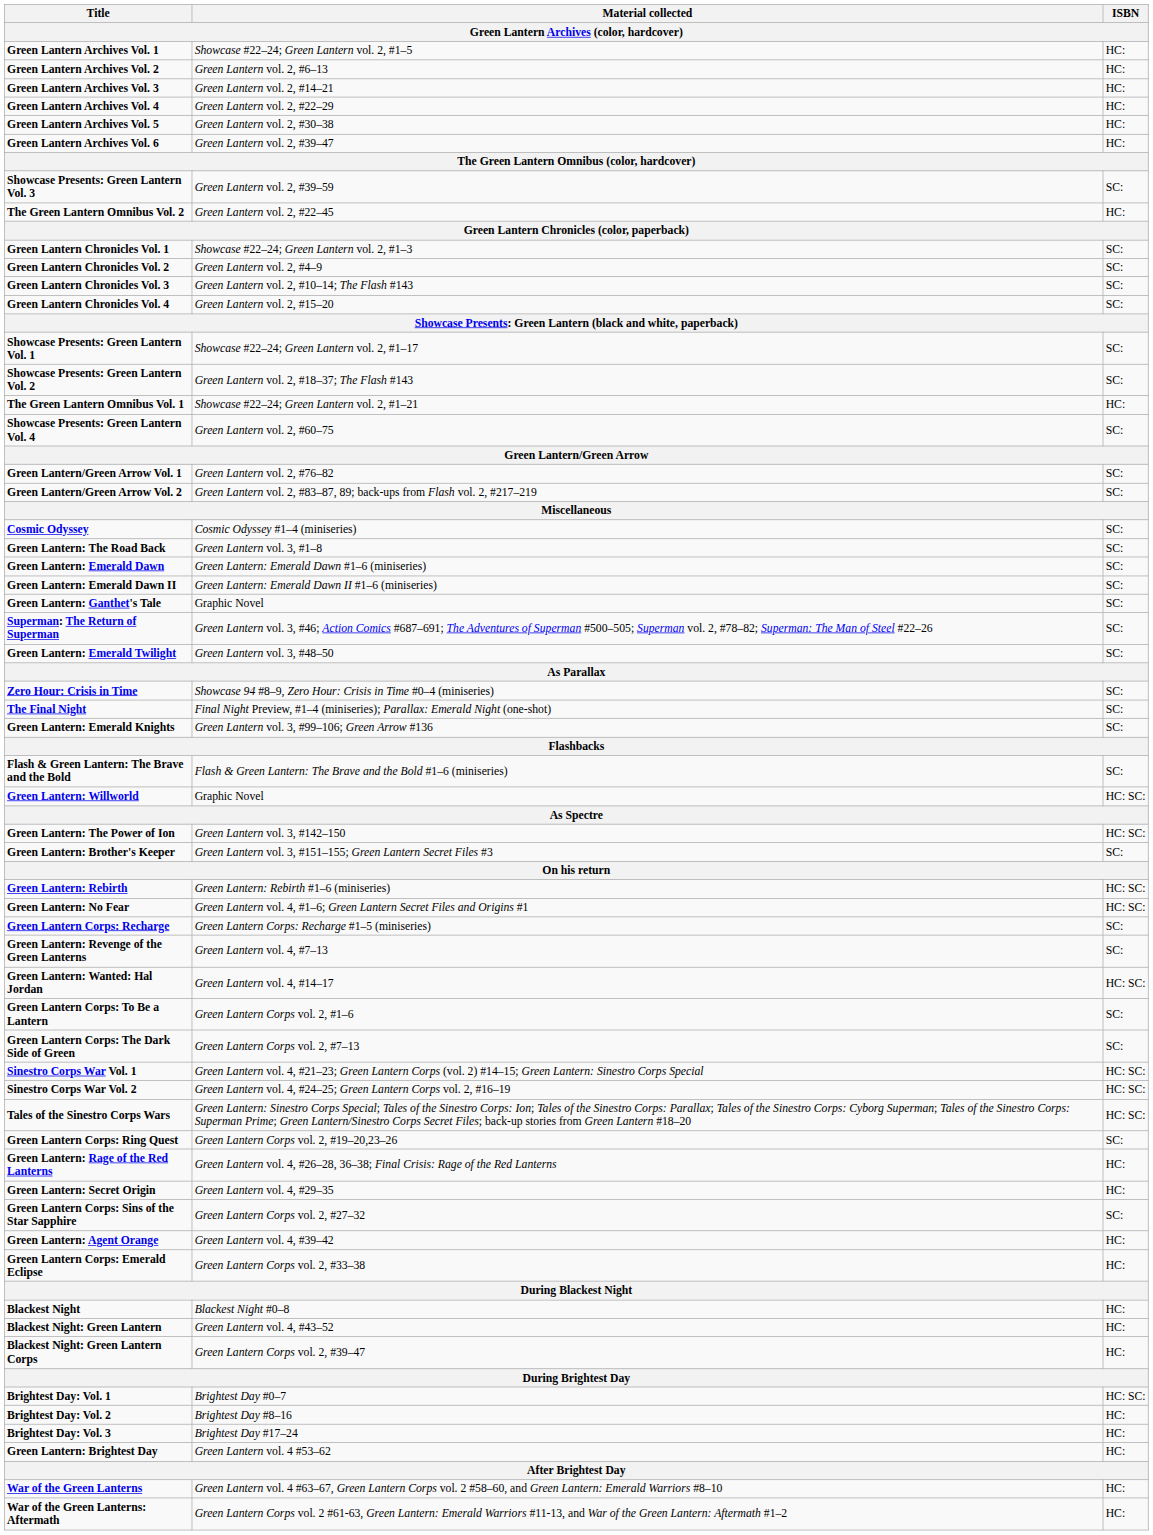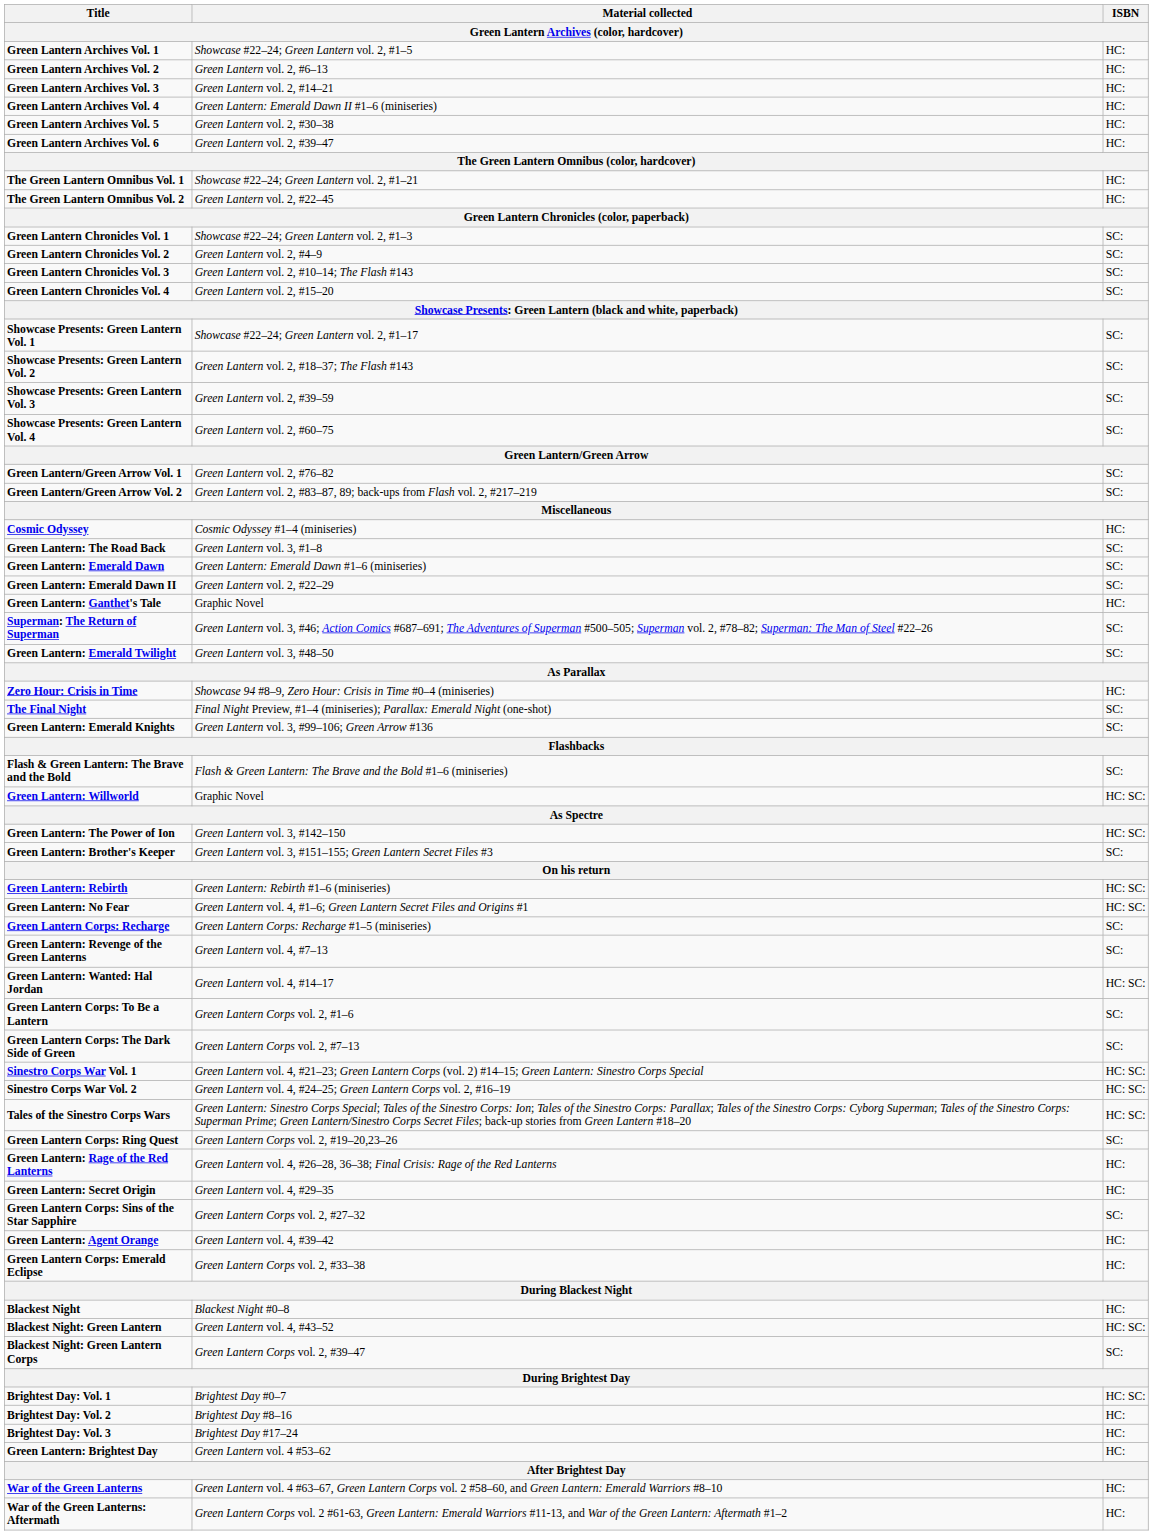 <table class="wikitable">
 <tr>
 <th>Title</th>
 <th>Material collected</th>
 <th>ISBN</th>
 </tr>
 <tr>
 <th colspan="3">Green Lantern <a href='#'>Archives</a> (color, hardcover)</th>
 </tr>
 <tr>
 <td><strong>Green Lantern Archives Vol. 1</strong></td>
 <td><em>Showcase</em> #22–24; <em>Green Lantern</em> vol. 2, #1–5</td>
 <td>HC: </td>
 </tr>
 <tr>
 <td><strong>Green Lantern Archives Vol. 2</strong></td>
 <td><em>Green Lantern</em> vol. 2, #6–13</td>
 <td>HC: </td>
 </tr>
 <tr>
 <td><strong>Green Lantern Archives Vol. 3</strong></td>
 <td><em>Green Lantern</em> vol. 2, #14–21</td>
 <td>HC: </td>
 </tr>
 <tr>
 <td><strong>Green Lantern Archives Vol. 4</strong></td>
-<td><em>Green Lantern</em> vol. 2, #22–29</td>
+<td><em>Green Lantern: Emerald Dawn II</em> #1–6 (miniseries)</td>
 <td>HC: </td>
 </tr>
 <tr>
 <td><strong>Green Lantern Archives Vol. 5</strong></td>
 <td><em>Green Lantern</em> vol. 2, #30–38</td>
 <td>HC: </td>
 </tr>
 <tr>
 <td><strong>Green Lantern Archives Vol. 6</strong></td>
 <td><em>Green Lantern</em> vol. 2, #39–47</td>
 <td>HC: </td>
 </tr>
 <tr>
 <th colspan="3">The Green Lantern Omnibus (color, hardcover)</th>
 </tr>
 <tr>
-<td><strong>Showcase Presents: Green Lantern Vol. 3</strong></td>
-<td><em>Green Lantern</em> vol. 2, #39–59</td>
-<td>SC: </td>
+<td><strong>The Green Lantern Omnibus Vol. 1</strong></td>
+<td><em>Showcase</em> #22–24; <em>Green Lantern</em> vol. 2, #1–21</td>
+<td>HC: </td>
 </tr>
 <tr>
 <td><strong>The Green Lantern Omnibus Vol. 2</strong></td>
 <td><em>Green Lantern</em> vol. 2, #22–45</td>
 <td>HC: </td>
 </tr>
 <tr>
 <th colspan="3">Green Lantern Chronicles (color, paperback)</th>
 </tr>
 <tr>
 <td><strong>Green Lantern Chronicles Vol. 1</strong></td>
 <td><em>Showcase</em> #22–24; <em>Green Lantern</em> vol. 2, #1–3</td>
 <td>SC: </td>
 </tr>
 <tr>
 <td><strong>Green Lantern Chronicles Vol. 2</strong></td>
 <td><em>Green Lantern</em> vol. 2, #4–9</td>
 <td>SC: </td>
 </tr>
 <tr>
 <td><strong>Green Lantern Chronicles Vol. 3</strong></td>
 <td><em>Green Lantern</em> vol. 2, #10–14; <em>The Flash</em> #143</td>
 <td>SC: </td>
 </tr>
 <tr>
 <td><strong>Green Lantern Chronicles Vol. 4</strong></td>
 <td><em>Green Lantern</em> vol. 2, #15–20</td>
 <td>SC: </td>
 </tr>
 <tr>
 <th colspan="3"><a href='#'>Showcase Presents</a>: Green Lantern (black and white, paperback)</th>
 </tr>
 <tr>
 <td><strong>Showcase Presents: Green Lantern Vol. 1</strong></td>
 <td><em>Showcase</em> #22–24; <em>Green Lantern</em> vol. 2, #1–17</td>
 <td>SC: </td>
 </tr>
 <tr>
 <td><strong>Showcase Presents: Green Lantern Vol. 2</strong></td>
 <td><em>Green Lantern</em> vol. 2, #18–37; <em>The Flash</em> #143</td>
 <td>SC: </td>
 </tr>
 <tr>
-<td><strong>The Green Lantern Omnibus Vol. 1</strong></td>
-<td><em>Showcase</em> #22–24; <em>Green Lantern</em> vol. 2, #1–21</td>
-<td>HC: </td>
+<td><strong>Showcase Presents: Green Lantern Vol. 3</strong></td>
+<td><em>Green Lantern</em> vol. 2, #39–59</td>
+<td>SC: </td>
 </tr>
 <tr>
 <td><strong>Showcase Presents: Green Lantern Vol. 4</strong></td>
 <td><em>Green Lantern</em> vol. 2, #60–75</td>
 <td>SC: </td>
 </tr>
 <tr>
 <th colspan="3">Green Lantern/Green Arrow</th>
 </tr>
 <tr>
 <td><strong>Green Lantern/Green Arrow Vol. 1</strong></td>
 <td><em>Green Lantern</em> vol. 2, #76–82</td>
 <td>SC: </td>
 </tr>
 <tr>
 <td><strong>Green Lantern/Green Arrow Vol. 2</strong></td>
 <td><em>Green Lantern</em> vol. 2, #83–87, 89; back-ups from <em>Flash</em> vol. 2, #217–219</td>
 <td>SC: </td>
 </tr>
 <tr>
 <th colspan="3">Miscellaneous</th>
 </tr>
 <tr>
 <td><strong><a href='#'>Cosmic Odyssey</a></strong></td>
 <td><em>Cosmic Odyssey</em> #1–4 (miniseries)</td>
-<td>SC: </td>
+<td>HC: </td>
 </tr>
 <tr>
 <td><strong>Green Lantern: The Road Back</strong></td>
 <td><em>Green Lantern</em> vol. 3, #1–8</td>
 <td>SC: </td>
 </tr>
 <tr>
 <td><strong>Green Lantern: <a href='#'>Emerald Dawn</a></strong></td>
 <td><em>Green Lantern: Emerald Dawn</em> #1–6 (miniseries)</td>
 <td>SC: </td>
 </tr>
 <tr>
 <td><strong>Green Lantern: Emerald Dawn II</strong></td>
-<td><em>Green Lantern: Emerald Dawn II</em> #1–6 (miniseries)</td>
+<td><em>Green Lantern</em> vol. 2, #22–29</td>
 <td>SC: </td>
 </tr>
 <tr>
 <td><strong>Green Lantern: <a href='#'>Ganthet</a>'s Tale</strong></td>
 <td>Graphic Novel</td>
-<td>SC: </td>
+<td>HC: </td>
 </tr>
 <tr>
 <td><strong><a href='#'>Superman</a>: <a href='#'>The Return of Superman</a></strong></td>
 <td><em>Green Lantern</em> vol. 3, #46; <em><a href='#'>Action Comics</a></em> #687–691; <em><a href='#'>The Adventures of Superman</a></em> #500–505; <em><a href='#'>Superman</a></em> vol. 2, #78–82; <em><a href='#'>Superman: The Man of Steel</a></em> #22–26</td>
 <td>SC: </td>
 </tr>
 <tr>
 <td><strong>Green Lantern: <a href='#'>Emerald Twilight</a></strong></td>
 <td><em>Green Lantern</em> vol. 3, #48–50</td>
 <td>SC: </td>
 </tr>
 <tr>
 <th colspan="3">As Parallax</th>
 </tr>
 <tr>
 <td><strong><a href='#'>Zero Hour: Crisis in Time</a></strong></td>
 <td><em>Showcase 94</em> #8–9, <em>Zero Hour: Crisis in Time</em> #0–4 (miniseries)</td>
-<td>SC: </td>
+<td>HC: </td>
 </tr>
 <tr>
 <td><strong><a href='#'>The Final Night</a></strong></td>
 <td><em>Final Night</em> Preview, #1–4 (miniseries); <em>Parallax: Emerald Night</em> (one-shot)</td>
 <td>SC: </td>
 </tr>
 <tr>
 <td><strong>Green Lantern: Emerald Knights</strong></td>
 <td><em>Green Lantern</em> vol. 3, #99–106; <em>Green Arrow</em> #136</td>
 <td>SC: </td>
 </tr>
 <tr>
 <th colspan="3">Flashbacks</th>
 </tr>
 <tr>
 <td><strong>Flash & Green Lantern: The Brave and the Bold</strong></td>
 <td><em>Flash & Green Lantern: The Brave and the Bold</em> #1–6 (miniseries)</td>
 <td>SC: </td>
 </tr>
 <tr>
 <td><strong><a href='#'>Green Lantern: Willworld</a></strong></td>
 <td>Graphic Novel</td>
 <td style="white-space:nowrap">HC:  SC: </td>
 </tr>
 <tr>
 <th colspan="3">As Spectre</th>
 </tr>
 <tr>
 <td><strong>Green Lantern: The Power of Ion</strong></td>
 <td><em>Green Lantern</em> vol. 3, #142–150</td>
 <td>HC:  SC: </td>
 </tr>
 <tr>
 <td><strong>Green Lantern: Brother's Keeper</strong></td>
 <td><em>Green Lantern</em> vol. 3, #151–155; <em>Green Lantern Secret Files</em> #3</td>
 <td>SC: </td>
 </tr>
 <tr>
 <th colspan="3">On his return</th>
 </tr>
 <tr>
 <td><strong><a href='#'>Green Lantern: Rebirth</a></strong></td>
 <td><em>Green Lantern: Rebirth</em> #1–6 (miniseries)</td>
 <td>HC:  SC: </td>
 </tr>
 <tr>
 <td><strong>Green Lantern: No Fear</strong></td>
 <td><em>Green Lantern</em> vol. 4, #1–6; <em>Green Lantern Secret Files and Origins</em> #1</td>
 <td>HC:  SC: </td>
 </tr>
 <tr>
 <td><strong><a href='#'>Green Lantern Corps: Recharge</a></strong></td>
 <td><em>Green Lantern Corps: Recharge</em> #1–5 (miniseries)</td>
 <td>SC: </td>
 </tr>
 <tr>
 <td><strong>Green Lantern: Revenge of the Green Lanterns</strong></td>
 <td><em>Green Lantern</em> vol. 4, #7–13</td>
 <td>SC: </td>
 </tr>
 <tr>
 <td><strong>Green Lantern: Wanted: Hal Jordan</strong></td>
 <td><em>Green Lantern</em> vol. 4, #14–17</td>
 <td>HC:  SC: </td>
 </tr>
 <tr>
 <td><strong>Green Lantern Corps: To Be a Lantern</strong></td>
 <td><em>Green Lantern Corps</em> vol. 2, #1–6</td>
 <td>SC: </td>
 </tr>
 <tr>
 <td><strong>Green Lantern Corps: The Dark Side of Green</strong></td>
 <td><em>Green Lantern Corps</em> vol. 2, #7–13</td>
 <td>SC: </td>
 </tr>
 <tr>
 <td><strong><a href='#'>Sinestro Corps War</a> Vol. 1</strong></td>
 <td><em>Green Lantern</em> vol. 4, #21–23; <em>Green Lantern Corps</em> (vol. 2) #14–15; <em>Green Lantern: Sinestro Corps Special</em></td>
 <td>HC:  SC: </td>
 </tr>
 <tr>
 <td><strong>Sinestro Corps War Vol. 2</strong></td>
 <td><em>Green Lantern</em> vol. 4, #24–25; <em>Green Lantern Corps</em> vol. 2, #16–19</td>
 <td>HC:  SC: </td>
 </tr>
 <tr>
 <td><strong>Tales of the Sinestro Corps Wars</strong></td>
 <td><em>Green Lantern: Sinestro Corps Special</em>; <em>Tales of the Sinestro Corps: Ion</em>; <em>Tales of the Sinestro Corps: Parallax</em>; <em>Tales of the Sinestro Corps: Cyborg Superman</em>; <em>Tales of the Sinestro Corps: Superman Prime</em>; <em>Green Lantern/Sinestro Corps Secret Files</em>; back-up stories from <em>Green Lantern</em> #18–20</td>
 <td>HC:  SC: </td>
 </tr>
 <tr>
 <td><strong>Green Lantern Corps: Ring Quest</strong></td>
 <td><em>Green Lantern Corps</em> vol. 2, #19–20,23–26</td>
 <td>SC: </td>
 </tr>
 <tr>
 <td><strong>Green Lantern: <a href='#'>Rage of the Red Lanterns</a></strong></td>
 <td><em>Green Lantern</em> vol. 4, #26–28, 36–38; <em>Final Crisis: Rage of the Red Lanterns</em></td>
 <td>HC: </td>
 </tr>
 <tr>
 <td><strong>Green Lantern: Secret Origin</strong></td>
 <td><em>Green Lantern</em> vol. 4, #29–35</td>
 <td>HC: </td>
 </tr>
 <tr>
 <td><strong>Green Lantern Corps: Sins of the Star Sapphire</strong></td>
 <td><em>Green Lantern Corps</em> vol. 2, #27–32</td>
 <td>SC: </td>
 </tr>
 <tr>
 <td><strong>Green Lantern: <a href='#'>Agent Orange</a></strong></td>
 <td><em>Green Lantern</em> vol. 4, #39–42</td>
 <td>HC: </td>
 </tr>
 <tr>
 <td><strong>Green Lantern Corps: Emerald Eclipse</strong></td>
 <td><em>Green Lantern Corps</em> vol. 2, #33–38</td>
 <td>HC: </td>
 </tr>
 <tr>
 <th colspan="3">During Blackest Night</th>
 </tr>
 <tr>
 <td><strong>Blackest Night</strong></td>
 <td><em>Blackest Night</em> #0–8</td>
 <td>HC: </td>
 </tr>
 <tr>
 <td><strong>Blackest Night: Green Lantern</strong></td>
 <td><em>Green Lantern</em> vol. 4, #43–52</td>
-<td>HC: </td>
+<td>HC:  SC: </td>
 </tr>
 <tr>
 <td><strong>Blackest Night: Green Lantern Corps</strong></td>
 <td><em>Green Lantern Corps</em> vol. 2, #39–47</td>
-<td>HC: </td>
+<td>SC: </td>
 </tr>
 <tr>
 <th colspan="3">During Brightest Day</th>
 </tr>
 <tr>
 <td><strong>Brightest Day: Vol. 1</strong></td>
 <td><em>Brightest Day</em> #0–7</td>
 <td>HC:  SC: </td>
 </tr>
 <tr>
 <td><strong>Brightest Day: Vol. 2</strong></td>
 <td><em>Brightest Day</em> #8–16</td>
 <td>HC: </td>
 </tr>
 <tr>
 <td><strong>Brightest Day: Vol. 3</strong></td>
 <td><em>Brightest Day</em> #17–24</td>
 <td>HC: </td>
 </tr>
 <tr>
 <td><strong>Green Lantern: Brightest Day</strong></td>
 <td><em>Green Lantern</em> vol. 4 #53–62</td>
 <td>HC: </td>
 </tr>
 <tr>
 <th colspan="3">After Brightest Day</th>
 </tr>
 <tr>
 <td><strong><a href='#'>War of the Green Lanterns</a></strong></td>
 <td><em>Green Lantern</em> vol. 4 #63–67, <em>Green Lantern Corps</em> vol. 2 #58–60, and <em>Green Lantern: Emerald Warriors</em> #8–10</td>
 <td>HC: </td>
 </tr>
 <tr>
 <td><strong>War of the Green Lanterns: Aftermath</strong></td>
 <td><em>Green Lantern Corps</em> vol. 2 #61-63, <em>Green Lantern: Emerald Warriors</em> #11-13, and <em>War of the Green Lantern: Aftermath</em> #1–2</td>
 <td>HC: </td>
 </tr>
 </table>
